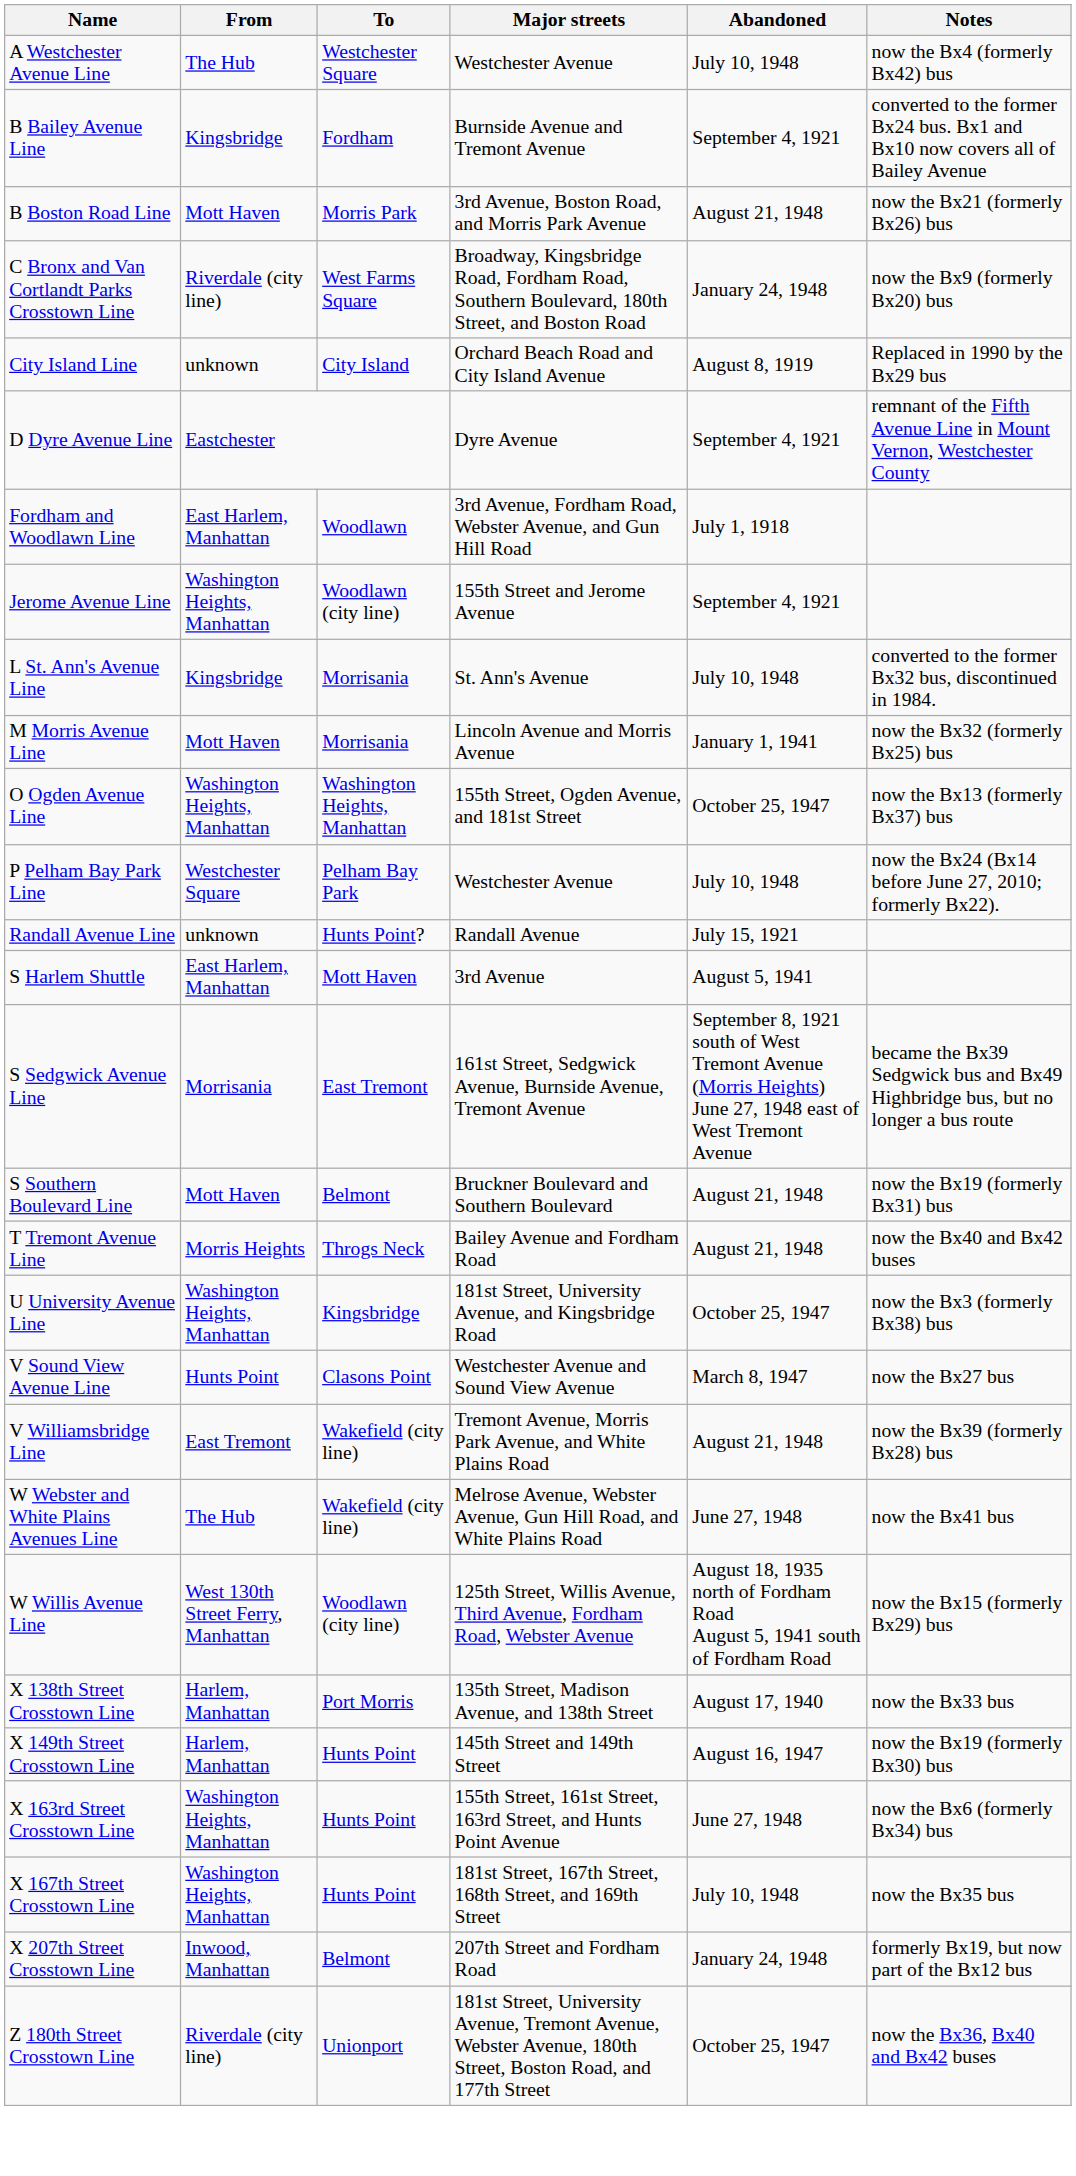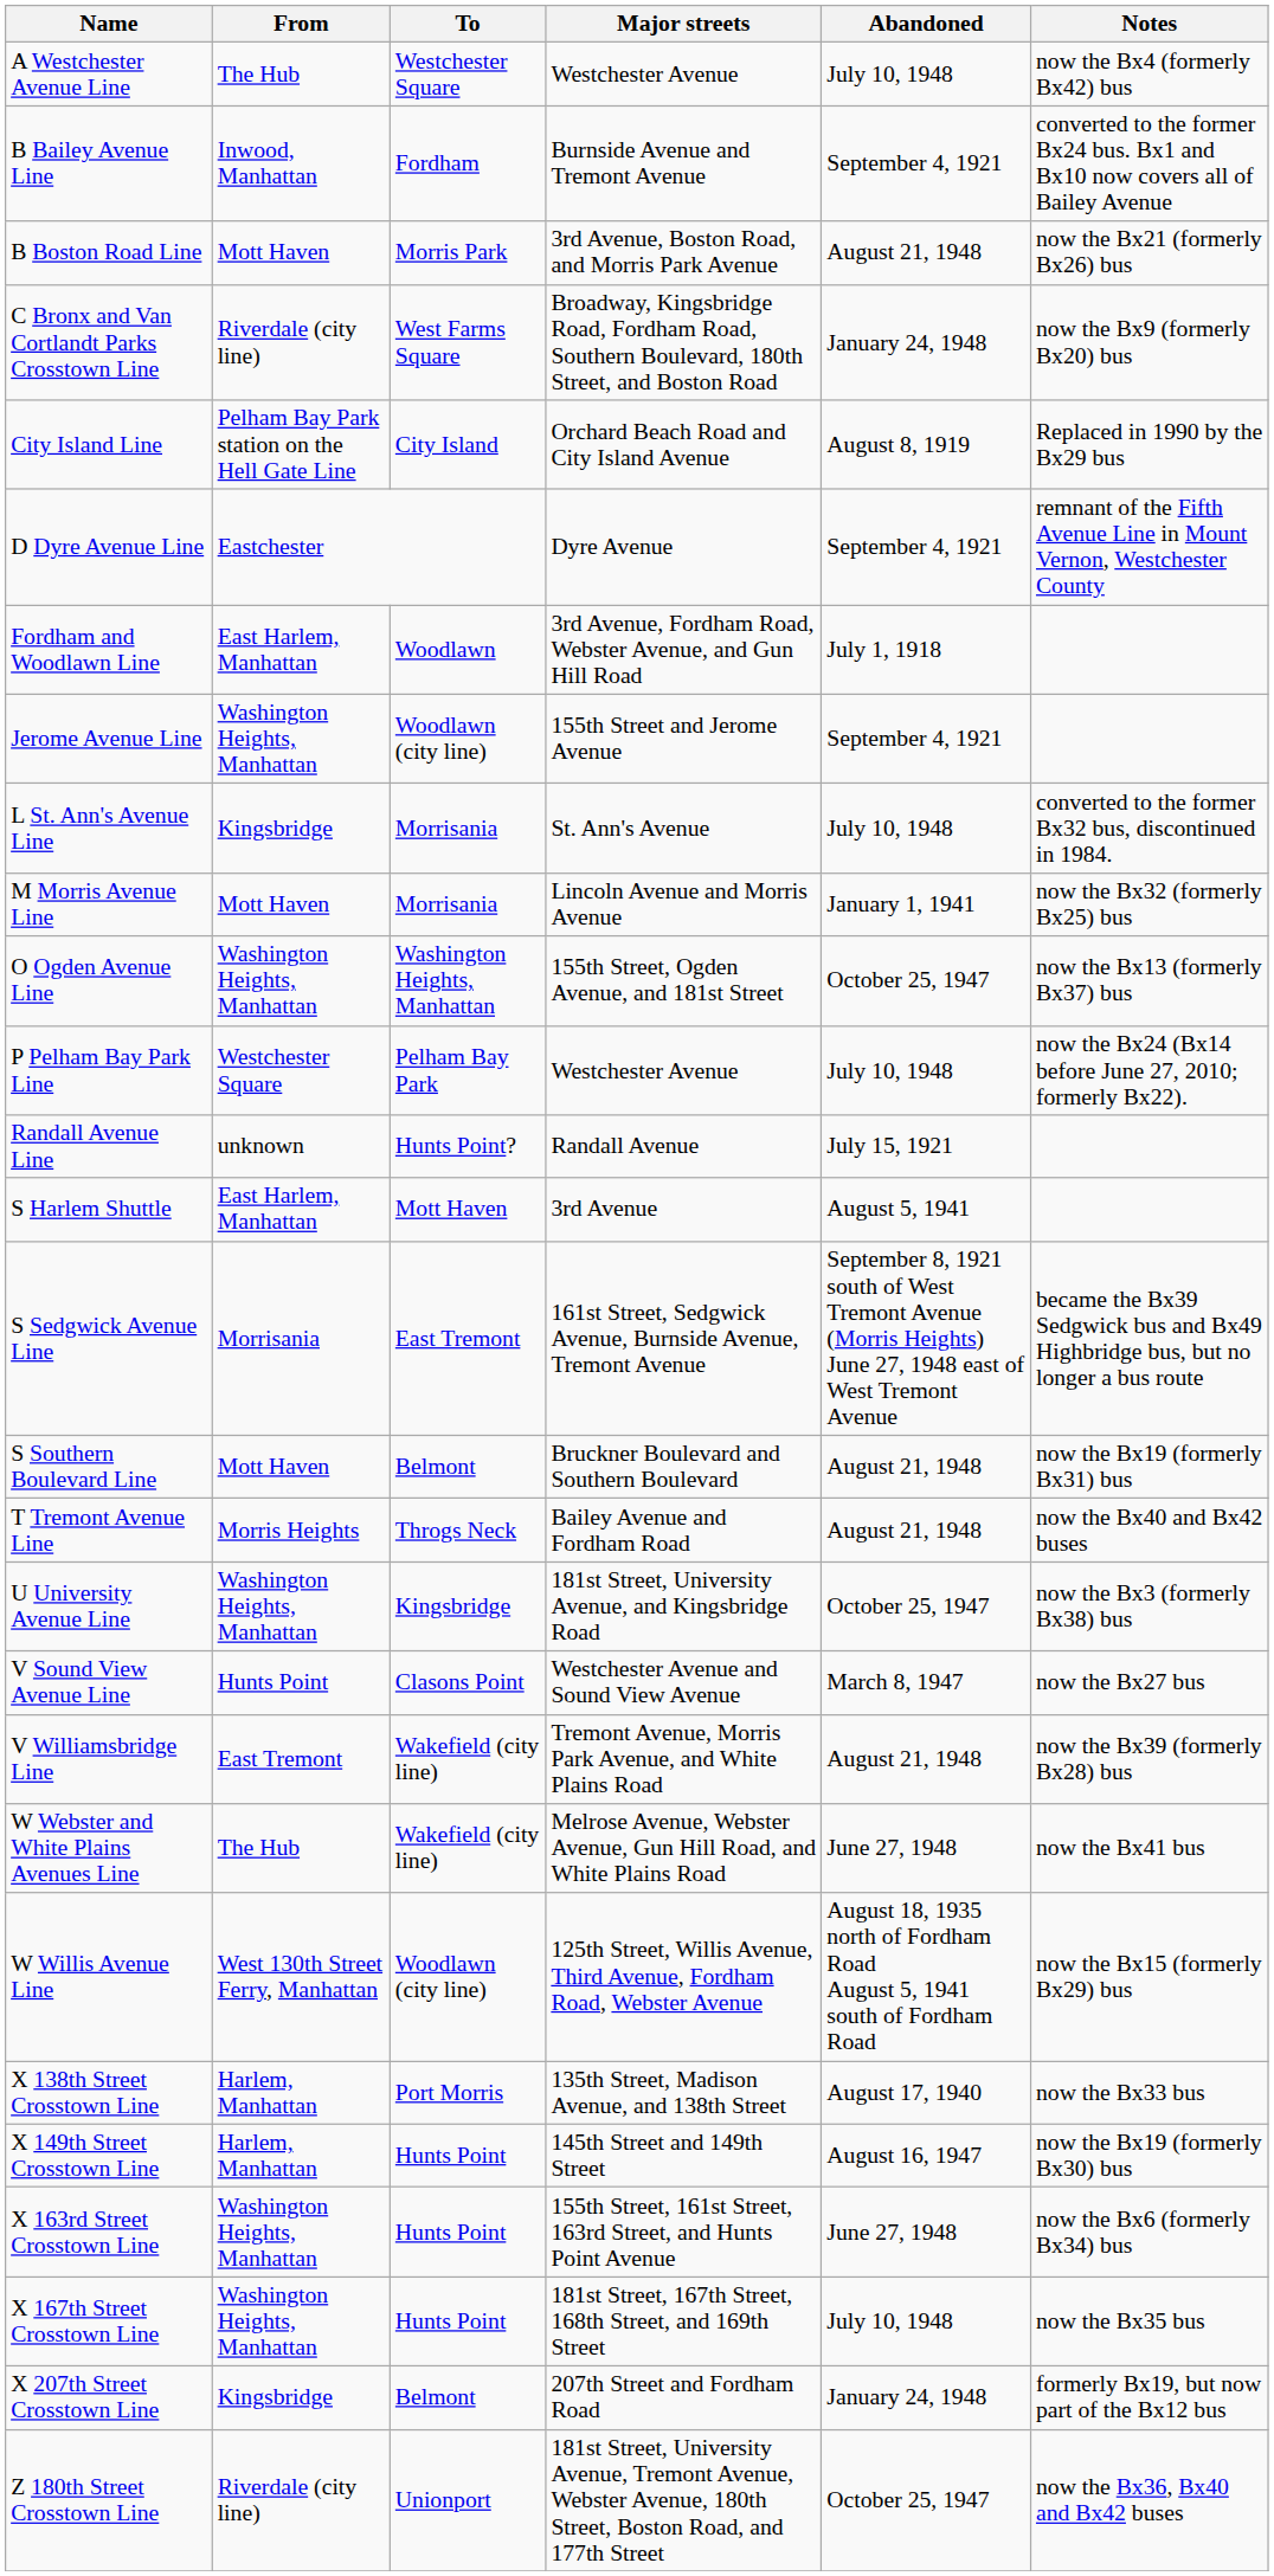 <table class=wikitable>
 <tr>
 <th>Name</th>
 <th>From</th>
 <th>To</th>
 <th>Major streets</th>
 <th>Abandoned</th>
 <th>Notes</th>
 </tr>
 <tr>
 <td>A <a href='#'>Westchester Avenue Line</a></td>
 <td><a href='#'>The Hub</a></td>
 <td><a href='#'>Westchester Square</a></td>
 <td>Westchester Avenue</td>
 <td>July 10, 1948</td>
 <td>now the Bx4 (formerly Bx42) bus</td>
 </tr>
 <tr>
 <td>B <a href='#'>Bailey Avenue Line</a></td>
-<td><a href='#'>Kingsbridge</a></td>
+<td><a href='#'>Inwood, Manhattan</a></td>
 <td><a href='#'>Fordham</a></td>
 <td>Burnside Avenue and Tremont Avenue</td>
 <td>September 4, 1921</td>
 <td>converted to the former Bx24 bus. Bx1 and Bx10 now covers all of Bailey Avenue</td>
 </tr>
 <tr>
 <td>B <a href='#'>Boston Road Line</a></td>
 <td><a href='#'>Mott Haven</a></td>
 <td><a href='#'>Morris Park</a></td>
 <td>3rd Avenue, Boston Road, and Morris Park Avenue</td>
 <td>August 21, 1948</td>
 <td>now the Bx21 (formerly Bx26) bus</td>
 </tr>
 <tr>
 <td>C <a href='#'>Bronx and Van Cortlandt Parks Crosstown Line</a></td>
 <td><a href='#'>Riverdale</a> (city line)</td>
 <td><a href='#'>West Farms Square</a></td>
 <td>Broadway, Kingsbridge Road, Fordham Road, Southern Boulevard, 180th Street, and Boston Road</td>
 <td>January 24, 1948</td>
 <td>now the Bx9 (formerly Bx20) bus</td>
 </tr>
 <tr>
 <td><a href='#'>City Island Line</a> </td>
-<td>unknown</td>
+<td><a href='#'>Pelham Bay Park</a> station on the <a href='#'>Hell Gate Line</a></td>
 <td><a href='#'>City Island</a></td>
 <td>Orchard Beach Road and City Island Avenue</td>
 <td>August 8, 1919</td>
 <td>Replaced in 1990 by the Bx29 bus</td>
 </tr>
 <tr>
 <td>D <a href='#'>Dyre Avenue Line</a></td>
 <td colspan=2><a href='#'>Eastchester</a></td>
 <td>Dyre Avenue</td>
 <td>September 4, 1921</td>
 <td>remnant of the <a href='#'>Fifth Avenue Line</a> in <a href='#'>Mount Vernon</a>, <a href='#'>Westchester County</a></td>
 </tr>
 <tr>
 <td><a href='#'>Fordham and Woodlawn Line</a></td>
 <td><a href='#'>East Harlem, Manhattan</a></td>
 <td><a href='#'>Woodlawn</a></td>
 <td>3rd Avenue, Fordham Road, Webster Avenue, and Gun Hill Road</td>
 <td>July 1, 1918</td>
 <td></td>
 </tr>
 <tr>
 <td><a href='#'>Jerome Avenue Line</a></td>
 <td><a href='#'>Washington Heights, Manhattan</a></td>
 <td><a href='#'>Woodlawn</a> (city line)</td>
 <td>155th Street and Jerome Avenue</td>
 <td>September 4, 1921</td>
 <td></td>
 </tr>
 <tr>
 <td>L <a href='#'>St. Ann's Avenue Line</a></td>
 <td><a href='#'>Kingsbridge</a></td>
 <td><a href='#'>Morrisania</a></td>
 <td>St. Ann's Avenue</td>
 <td>July 10, 1948</td>
 <td>converted to the former Bx32 bus, discontinued in 1984.</td>
 </tr>
 <tr>
 <td>M <a href='#'>Morris Avenue Line</a></td>
 <td><a href='#'>Mott Haven</a></td>
 <td><a href='#'>Morrisania</a></td>
 <td>Lincoln Avenue and Morris Avenue</td>
 <td>January 1, 1941</td>
 <td>now the Bx32 (formerly Bx25) bus</td>
 </tr>
 <tr>
 <td>O <a href='#'>Ogden Avenue Line</a></td>
 <td><a href='#'>Washington Heights, Manhattan</a></td>
 <td><a href='#'>Washington Heights, Manhattan</a></td>
 <td>155th Street, Ogden Avenue, and 181st Street</td>
 <td>October 25, 1947</td>
 <td>now the Bx13 (formerly Bx37) bus</td>
 </tr>
 <tr>
 <td>P <a href='#'>Pelham Bay Park Line</a></td>
 <td><a href='#'>Westchester Square</a></td>
 <td><a href='#'>Pelham Bay Park</a></td>
 <td>Westchester Avenue</td>
 <td>July 10, 1948</td>
 <td>now the Bx24 (Bx14 before June 27, 2010; formerly Bx22).</td>
 </tr>
 <tr>
 <td><a href='#'>Randall Avenue Line</a></td>
 <td>unknown</td>
 <td><a href='#'>Hunts Point</a>?</td>
 <td>Randall Avenue</td>
 <td>July 15, 1921</td>
 <td></td>
 </tr>
 <tr>
 <td>S <a href='#'>Harlem Shuttle</a></td>
 <td><a href='#'>East Harlem, Manhattan</a></td>
 <td><a href='#'>Mott Haven</a></td>
 <td>3rd Avenue</td>
 <td>August 5, 1941</td>
 <td></td>
 </tr>
 <tr>
 <td>S <a href='#'>Sedgwick Avenue Line</a></td>
 <td><a href='#'>Morrisania</a></td>
 <td><a href='#'>East Tremont</a></td>
 <td>161st Street, Sedgwick Avenue, Burnside Avenue, Tremont Avenue</td>
 <td>September 8, 1921 south of West Tremont Avenue (<a href='#'>Morris Heights</a>)<br>June 27, 1948 east of West Tremont Avenue</td>
 <td>became the Bx39 Sedgwick bus and Bx49 Highbridge bus, but no longer a bus route</td>
 </tr>
 <tr>
 <td>S <a href='#'>Southern Boulevard Line</a></td>
 <td><a href='#'>Mott Haven</a></td>
 <td><a href='#'>Belmont</a></td>
 <td>Bruckner Boulevard and Southern Boulevard</td>
 <td>August 21, 1948</td>
 <td>now the Bx19 (formerly Bx31) bus</td>
 </tr>
 <tr>
 <td>T <a href='#'>Tremont Avenue Line</a></td>
 <td><a href='#'>Morris Heights</a></td>
 <td><a href='#'>Throgs Neck</a></td>
 <td>Bailey Avenue and Fordham Road</td>
 <td>August 21, 1948</td>
 <td>now the Bx40 and Bx42 buses</td>
 </tr>
 <tr>
 <td>U <a href='#'>University Avenue Line</a></td>
 <td><a href='#'>Washington Heights, Manhattan</a></td>
 <td><a href='#'>Kingsbridge</a></td>
 <td>181st Street, University Avenue, and Kingsbridge Road</td>
 <td>October 25, 1947</td>
 <td>now the Bx3 (formerly Bx38) bus</td>
 </tr>
 <tr>
 <td>V <a href='#'>Sound View Avenue Line</a></td>
 <td><a href='#'>Hunts Point</a></td>
 <td><a href='#'>Clasons Point</a></td>
 <td>Westchester Avenue and Sound View Avenue</td>
 <td>March 8, 1947</td>
 <td>now the Bx27 bus</td>
 </tr>
 <tr>
 <td>V <a href='#'>Williamsbridge Line</a></td>
 <td><a href='#'>East Tremont</a></td>
 <td><a href='#'>Wakefield</a> (city line)</td>
 <td>Tremont Avenue, Morris Park Avenue, and White Plains Road</td>
 <td>August 21, 1948</td>
 <td>now the Bx39 (formerly Bx28) bus</td>
 </tr>
 <tr>
 <td>W <a href='#'>Webster and White Plains Avenues Line</a></td>
 <td><a href='#'>The Hub</a></td>
 <td><a href='#'>Wakefield</a> (city line)</td>
 <td>Melrose Avenue, Webster Avenue, Gun Hill Road, and White Plains Road</td>
 <td>June 27, 1948</td>
 <td>now the Bx41 bus</td>
 </tr>
 <tr>
 <td>W <a href='#'>Willis Avenue Line</a></td>
 <td><a href='#'>West 130th Street Ferry</a>, <a href='#'>Manhattan</a></td>
 <td><a href='#'>Woodlawn</a> (city line)</td>
 <td>125th Street, Willis Avenue, <a href='#'>Third Avenue</a>, <a href='#'>Fordham Road</a>, <a href='#'>Webster Avenue</a></td>
 <td>August 18, 1935 north of Fordham Road<br>August 5, 1941 south of Fordham Road</td>
 <td>now the Bx15 (formerly Bx29) bus</td>
 </tr>
 <tr>
 <td>X <a href='#'>138th Street Crosstown Line</a></td>
 <td><a href='#'>Harlem, Manhattan</a></td>
 <td><a href='#'>Port Morris</a></td>
 <td>135th Street, Madison Avenue, and 138th Street</td>
 <td>August 17, 1940</td>
 <td>now the Bx33 bus</td>
 </tr>
 <tr>
 <td>X <a href='#'>149th Street Crosstown Line</a></td>
 <td><a href='#'>Harlem, Manhattan</a></td>
 <td><a href='#'>Hunts Point</a></td>
 <td>145th Street and 149th Street</td>
 <td>August 16, 1947</td>
 <td>now the Bx19 (formerly Bx30) bus</td>
 </tr>
 <tr>
 <td>X <a href='#'>163rd Street Crosstown Line</a></td>
 <td><a href='#'>Washington Heights, Manhattan</a></td>
 <td><a href='#'>Hunts Point</a></td>
 <td>155th Street, 161st Street, 163rd Street, and Hunts Point Avenue</td>
 <td>June 27, 1948</td>
 <td>now the Bx6 (formerly Bx34) bus</td>
 </tr>
 <tr>
 <td>X <a href='#'>167th Street Crosstown Line</a></td>
 <td><a href='#'>Washington Heights, Manhattan</a></td>
 <td><a href='#'>Hunts Point</a></td>
 <td>181st Street, 167th Street, 168th Street, and 169th Street</td>
 <td>July 10, 1948</td>
 <td>now the Bx35 bus</td>
 </tr>
 <tr>
 <td>X <a href='#'>207th Street Crosstown Line</a></td>
-<td><a href='#'>Inwood, Manhattan</a></td>
+<td><a href='#'>Kingsbridge</a></td>
 <td><a href='#'>Belmont</a></td>
 <td>207th Street and Fordham Road</td>
 <td>January 24, 1948</td>
 <td>formerly Bx19, but now part of the Bx12 bus<br></td>
 </tr>
 <tr>
 <td>Z <a href='#'>180th Street Crosstown Line</a></td>
 <td><a href='#'>Riverdale</a> (city line)</td>
 <td><a href='#'>Unionport</a></td>
 <td>181st Street, University Avenue, Tremont Avenue, Webster Avenue, 180th Street, Boston Road, and 177th Street</td>
 <td>October 25, 1947</td>
 <td>now the <a href='#'>Bx36</a>, <a href='#'>Bx40 and Bx42</a> buses</td>
 </tr>
 </table>
